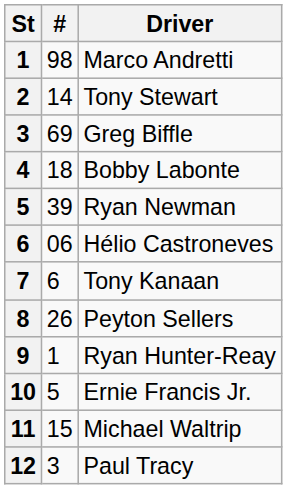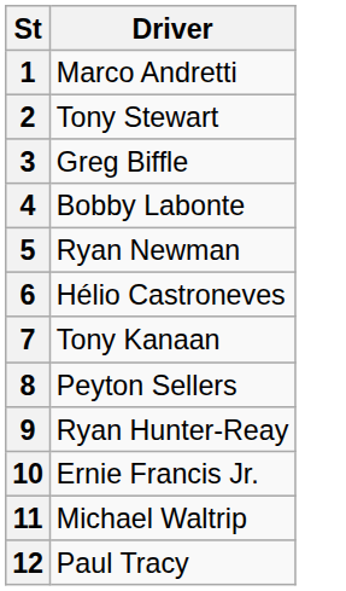 <table class="wikitable" style="font-size:95%">
 <tr>
 <th>St</th>
-<th>#</th>
 <th>Driver</th>
 </tr>
 <tr>
 <th>1</th>
-<td>98</td>
 <td>Marco Andretti</td>
 </tr>
 <tr>
 <th>2</th>
-<td>14</td>
 <td>Tony Stewart</td>
 </tr>
 <tr>
 <th>3</th>
-<td>69</td>
 <td>Greg Biffle</td>
 </tr>
 <tr>
 <th>4</th>
-<td>18</td>
 <td>Bobby Labonte</td>
 </tr>
 <tr>
 <th>5</th>
-<td>39</td>
 <td>Ryan Newman</td>
 </tr>
 <tr>
 <th>6</th>
-<td>06</td>
 <td>Hélio Castroneves</td>
 </tr>
 <tr>
 <th>7</th>
-<td>6</td>
 <td>Tony Kanaan</td>
 </tr>
 <tr>
 <th>8</th>
-<td>26</td>
 <td>Peyton Sellers</td>
 </tr>
 <tr>
 <th>9</th>
-<td>1</td>
 <td>Ryan Hunter-Reay</td>
 </tr>
 <tr>
 <th>10</th>
-<td>5</td>
 <td>Ernie Francis Jr.</td>
 </tr>
 <tr>
 <th>11</th>
-<td>15</td>
 <td>Michael Waltrip</td>
 </tr>
 <tr>
 <th>12</th>
-<td>3</td>
 <td>Paul Tracy</td>
 </tr>
 </table>
